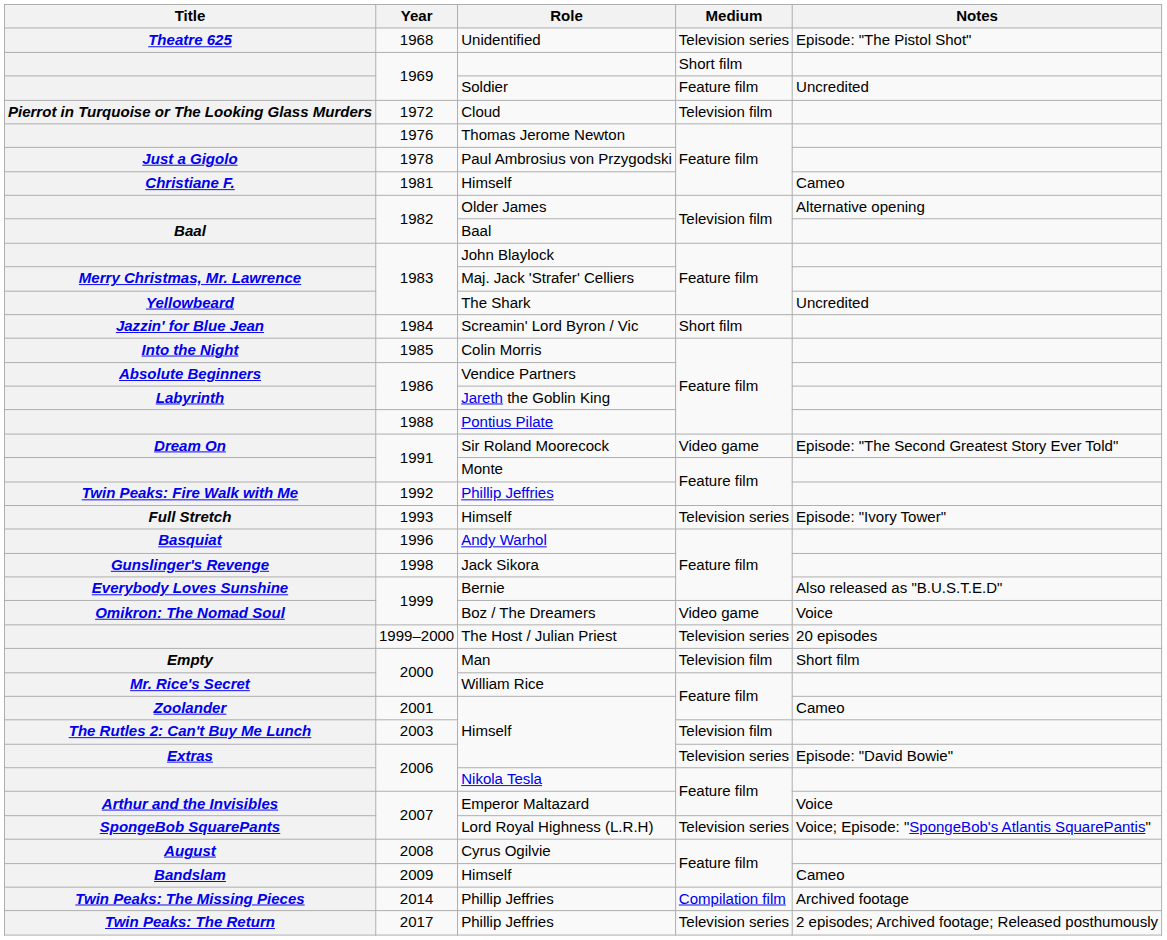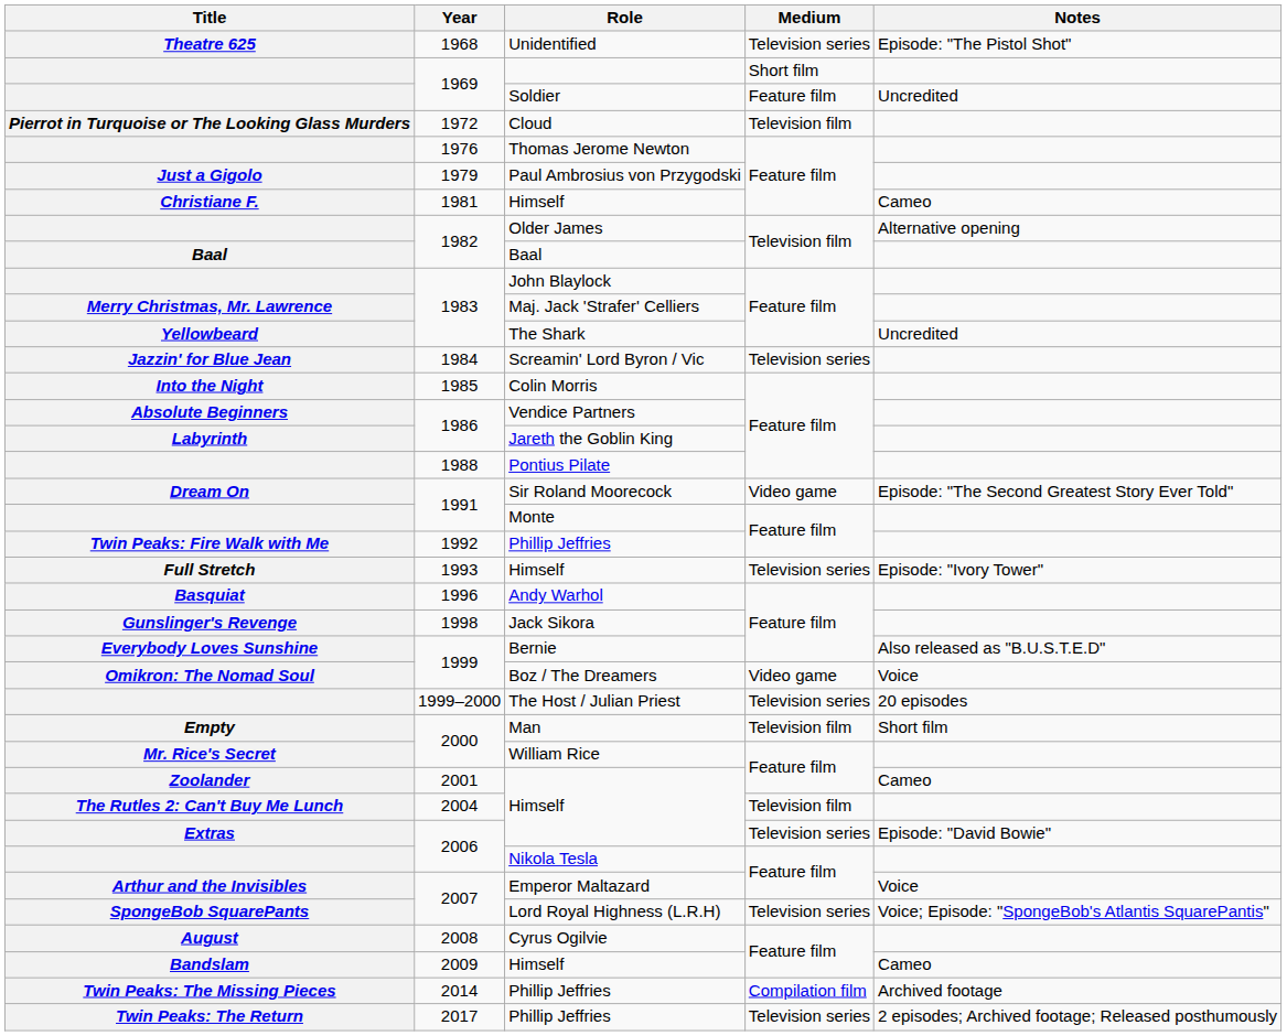 <table class="wikitable sortable plainrowheaders">
 <tr align="center">
 <th scope="col">Title</th>
 <th scope="col">Year</th>
 <th scope="col">Role</th>
 <th scope="col">Medium</th>
 <th scope="col" class="unsortable">Notes</th>
 </tr>
 <tr>
 <th scope="row"><em><a href='#'>Theatre 625</a></em></th>
 <td style="text-align:center;">1968</td>
 <td>Unidentified</td>
 <td>Television series</td>
 <td>Episode: "The Pistol Shot"</td>
 </tr>
 <tr>
 <th scope="row"><em></em></th>
 <td rowspan="2" style="text-align:center;">1969</td>
 <td></td>
 <td>Short film</td>
 <td></td>
 </tr>
 <tr>
 <th scope="row"><em></em></th>
 <td>Soldier</td>
 <td>Feature film</td>
 <td>Uncredited</td>
 </tr>
 <tr>
 <th scope="row"><em>Pierrot in Turquoise or The Looking Glass Murders</em></th>
 <td style="text-align:center;">1972</td>
 <td>Cloud</td>
 <td>Television film</td>
 <td></td>
 </tr>
 <tr>
 <th scope="row"><em></em></th>
 <td style="text-align:center;">1976</td>
 <td>Thomas Jerome Newton</td>
 <td rowspan="3">Feature film</td>
 <td></td>
 </tr>
 <tr>
 <th scope="row"><em><a href='#'>Just a Gigolo</a></em></th>
-<td style="text-align:center;">1978</td>
+<td style="text-align:center;">1979</td>
 <td>Paul Ambrosius von Przygodski</td>
 <td></td>
 </tr>
 <tr>
 <th scope="row"><em><a href='#'>Christiane F.</a></em></th>
 <td style="text-align:center;">1981</td>
 <td>Himself</td>
 <td>Cameo</td>
 </tr>
 <tr>
 <th scope="row"><em></em></th>
 <td rowspan="2" style="text-align:center;">1982</td>
 <td>Older James</td>
 <td rowspan="2">Television film</td>
 <td>Alternative opening</td>
 </tr>
 <tr>
 <th scope="row"><em>Baal</em></th>
 <td>Baal</td>
 <td></td>
 </tr>
 <tr>
 <th scope="row"><em></em></th>
 <td rowspan="3" style="text-align:center;">1983</td>
 <td>John Blaylock</td>
 <td rowspan="3">Feature film</td>
 <td></td>
 </tr>
 <tr>
 <th scope="row"><em><a href='#'>Merry Christmas, Mr. Lawrence</a></em></th>
 <td>Maj. Jack 'Strafer' Celliers</td>
 <td></td>
 </tr>
 <tr>
 <th scope="row"><em><a href='#'>Yellowbeard</a></em></th>
 <td>The Shark</td>
 <td>Uncredited</td>
 </tr>
 <tr>
 <th scope="row"><em><a href='#'>Jazzin' for Blue Jean</a></em></th>
 <td style="text-align:center;">1984</td>
 <td>Screamin' Lord Byron / Vic</td>
-<td>Short film</td>
+<td>Television series</td>
 <td></td>
 </tr>
 <tr>
 <th scope="row"><em><a href='#'>Into the Night</a></em></th>
 <td style="text-align:center;">1985</td>
 <td>Colin Morris</td>
 <td rowspan="4">Feature film</td>
 <td></td>
 </tr>
 <tr>
 <th scope="row"><em><a href='#'>Absolute Beginners</a></em></th>
 <td rowspan="2" style="text-align:center;">1986</td>
 <td>Vendice Partners</td>
 <td></td>
 </tr>
 <tr>
 <th scope="row"><em><a href='#'>Labyrinth</a></em></th>
 <td><a href='#'>Jareth</a> the Goblin King</td>
 <td></td>
 </tr>
 <tr>
 <th scope="row"><em></em></th>
 <td style="text-align:center;">1988</td>
 <td><a href='#'>Pontius Pilate</a></td>
 <td></td>
 </tr>
 <tr>
 <th scope="row"><em><a href='#'>Dream On</a></em></th>
 <td rowspan="2" style="text-align:center;">1991</td>
 <td>Sir Roland Moorecock</td>
 <td>Video game</td>
 <td>Episode:  "The Second Greatest Story Ever Told"</td>
 </tr>
 <tr>
 <th scope="row"><em></em></th>
 <td>Monte</td>
 <td rowspan="2">Feature film</td>
 <td></td>
 </tr>
 <tr>
 <th scope="row"><em><a href='#'>Twin Peaks: Fire Walk with Me</a></em></th>
 <td style="text-align:center;">1992</td>
 <td><a href='#'>Phillip Jeffries</a></td>
 <td></td>
 </tr>
 <tr>
 <th scope="row"><em>Full Stretch</em></th>
 <td style="text-align:center;">1993</td>
 <td>Himself</td>
 <td>Television series</td>
 <td>Episode: "Ivory Tower"</td>
 </tr>
 <tr>
 <th scope="row"><em><a href='#'>Basquiat</a></em></th>
 <td style="text-align:center;">1996</td>
 <td><a href='#'>Andy Warhol</a></td>
 <td rowspan="3">Feature film</td>
 <td></td>
 </tr>
 <tr>
 <th scope="row"><em><a href='#'>Gunslinger's Revenge</a></em></th>
 <td style="text-align:center;">1998</td>
 <td>Jack Sikora</td>
 <td></td>
 </tr>
 <tr>
 <th scope="row"><em><a href='#'>Everybody Loves Sunshine</a></em></th>
 <td rowspan="2" style="text-align:center;">1999</td>
 <td>Bernie</td>
 <td>Also released as "B.U.S.T.E.D"</td>
 </tr>
 <tr>
 <th scope="row"><em><a href='#'>Omikron: The Nomad Soul</a></em></th>
 <td>Boz / The Dreamers</td>
 <td>Video game</td>
 <td>Voice</td>
 </tr>
 <tr>
 <th scope="row"><em></em></th>
 <td style="text-align:center;">1999–2000</td>
 <td>The Host / Julian Priest</td>
 <td>Television series</td>
 <td>20 episodes</td>
 </tr>
 <tr>
 <th scope="row"><em>Empty</em></th>
 <td rowspan="2" style="text-align:center;">2000</td>
 <td>Man</td>
 <td>Television film</td>
 <td>Short film</td>
 </tr>
 <tr>
 <th scope="row"><em><a href='#'>Mr. Rice's Secret</a></em></th>
 <td>William Rice</td>
 <td rowspan="2">Feature film</td>
 <td></td>
 </tr>
 <tr>
 <th scope="row"><em><a href='#'>Zoolander</a></em></th>
 <td style="text-align:center;">2001</td>
 <td rowspan="3">Himself</td>
 <td>Cameo</td>
 </tr>
 <tr>
 <th scope="row"><em><a href='#'>The Rutles 2: Can't Buy Me Lunch</a></em></th>
-<td style="text-align:center;">2003</td>
+<td style="text-align:center;">2004</td>
 <td>Television film</td>
 <td></td>
 </tr>
 <tr>
 <th scope="row"><em><a href='#'>Extras</a></em></th>
 <td rowspan="2" style="text-align:center;">2006</td>
 <td>Television series</td>
 <td>Episode: "David Bowie"</td>
 </tr>
 <tr>
 <th scope="row"><em></em></th>
 <td><a href='#'>Nikola Tesla</a></td>
 <td rowspan="2">Feature film</td>
 <td></td>
 </tr>
 <tr>
 <th scope="row"><em><a href='#'>Arthur and the Invisibles</a></em></th>
 <td rowspan="2" style="text-align:center;">2007</td>
 <td>Emperor Maltazard</td>
 <td>Voice</td>
 </tr>
 <tr>
 <th scope="row"><em><a href='#'>SpongeBob SquarePants</a></em></th>
 <td>Lord Royal Highness (L.R.H)</td>
 <td>Television series</td>
 <td>Voice; Episode: "<a href='#'>SpongeBob's Atlantis SquarePantis</a>"</td>
 </tr>
 <tr>
 <th scope="row"><em><a href='#'>August</a></em></th>
 <td style="text-align:center;">2008</td>
 <td>Cyrus Ogilvie</td>
 <td rowspan="2">Feature film</td>
 <td></td>
 </tr>
 <tr>
 <th scope="row"><em><a href='#'>Bandslam</a></em></th>
 <td style="text-align:center;">2009</td>
 <td>Himself</td>
 <td>Cameo</td>
 </tr>
 <tr>
 <th scope="row"><em><a href='#'>Twin Peaks: The Missing Pieces</a></em></th>
 <td style="text-align:center;">2014</td>
 <td>Phillip Jeffries</td>
 <td><a href='#'>Compilation film</a></td>
 <td>Archived footage</td>
 </tr>
 <tr>
 <th scope="row"><em><a href='#'>Twin Peaks: The Return</a></em></th>
 <td style="text-align:center;">2017</td>
 <td>Phillip Jeffries</td>
 <td>Television series</td>
 <td>2 episodes; Archived footage; Released posthumously</td>
 </tr>
 </table>
